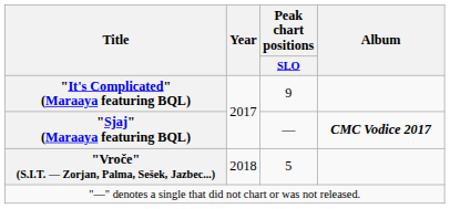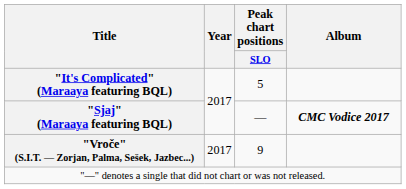 <table class="wikitable plainrowheaders" style="text-align:center;">
 <tr>
 <th scope="col" rowspan="2" style="width:16em;">Title</th>
 <th scope="col" rowspan="2" style="width:1em;">Year</th>
 <th scope="col" colspan="1">Peak chart positions</th>
 <th scope="col" rowspan="2" style="width:9em;">Album</th>
 </tr>
 <tr>
 <th scope="col" style="width:3em; font-size:85%;"><a href='#'>SLO</a><br></th>
 </tr>
 <tr>
 <th scope="row">"<a href='#'>It's Complicated</a>"<br><span>(<a href='#'>Maraaya</a> featuring BQL)</span></th>
 <td rowspan="2">2017</td>
-<td>9</td>
+<td>5</td>
 <td></td>
 </tr>
 <tr>
 <th scope="row">"<a href='#'>Sjaj</a>"<br><span>(<a href='#'>Maraaya</a> featuring BQL)</span></th>
 <td>—</td>
 <td><strong><em>CMC Vodice 2017</em></strong></td>
 </tr>
 <tr>
 <th scope="row">"Vroče"<br><small>(S.I.T. — Zorjan, Palma, Sešek, Jazbec...)</small></th>
-<td>2018</td>
-<td>5</td>
+<td>2017</td>
+<td>9</td>
 <td></td>
 </tr>
 <tr>
 <td style="text-align:center; font-size:85%;" colspan="4">"—" denotes a single that did not chart or was not released.</td>
 </tr>
 </table>
